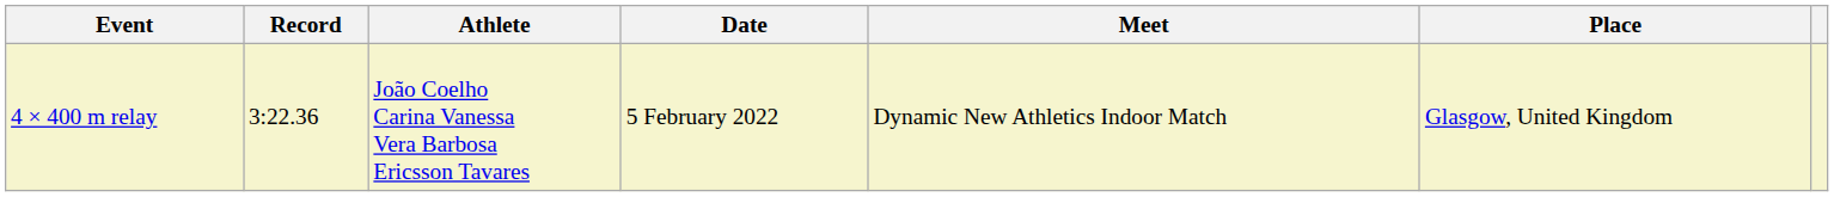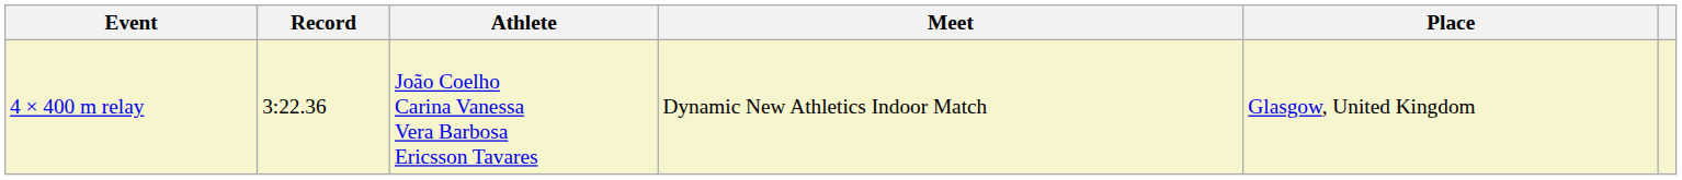 <table class="wikitable" style="font-size:95%; width: 95%;">
 <tr>
 <th>Event</th>
 <th>Record</th>
 <th>Athlete</th>
-<th>Date</th>
 <th>Meet</th>
 <th>Place</th>
 <th></th>
 </tr>
 <tr style="background:#f6F5CE;">
 <td><a href='#'>4 × 400 m relay</a></td>
 <td>3:22.36</td>
 <td><br><a href='#'>João Coelho</a><br><a href='#'>Carina Vanessa</a><br><a href='#'>Vera Barbosa</a><br><a href='#'>Ericsson Tavares</a></td>
-<td>5 February 2022</td>
 <td>Dynamic New Athletics Indoor Match</td>
 <td><a href='#'>Glasgow</a>, United Kingdom</td>
 <td></td>
 </tr>
 </table>
